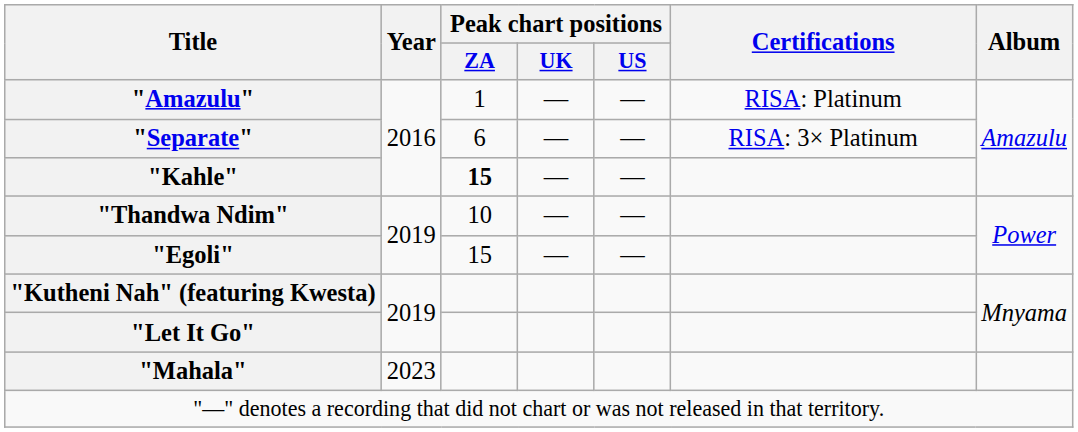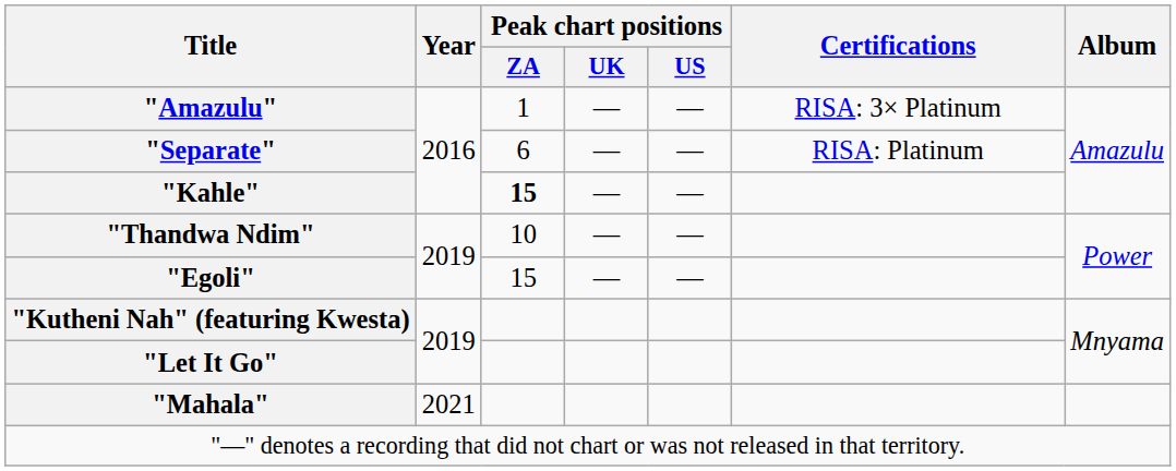 <table class="wikitable plainrowheaders" style="text-align:center;">
 <tr>
 <th scope="col" rowspan="2">Title</th>
 <th scope="col" rowspan="2">Year</th>
 <th scope="col" colspan="3">Peak chart positions</th>
 <th scope="col" rowspan="2" style="width:12em;"><a href='#'>Certifications</a></th>
 <th scope="col" rowspan="2">Album</th>
 </tr>
 <tr>
 <th scope="col" style="width:3em;font-size:90%;"><a href='#'>ZA</a><br></th>
 <th scope="col" style="width:3em;font-size:90%;"><a href='#'>UK</a><br></th>
 <th scope="col" style="width:3em;font-size:90%;"><a href='#'>US</a><br></th>
 </tr>
 <tr>
 <th scope="row">"<a href='#'>Amazulu</a>"</th>
 <td rowspan="3">2016</td>
 <td>1</td>
 <td>—</td>
 <td>—</td>
-<td><a href='#'>RISA</a>: Platinum</td>
+<td><a href='#'>RISA</a>: 3× Platinum</td>
 <td rowspan="3"><a href='#'><em>Amazulu</em></a></td>
 </tr>
 <tr>
 <th scope="row">"<a href='#'>Separate</a>"</th>
 <td>6</td>
 <td>—</td>
 <td>—</td>
-<td><a href='#'>RISA</a>: 3× Platinum</td>
+<td><a href='#'>RISA</a>: Platinum</td>
 </tr>
 <tr>
 <th scope="row">"Kahle"</th>
 <td><strong>15</strong></td>
 <td>—</td>
 <td>—</td>
 <td></td>
 </tr>
 <tr>
 <th scope="row">"Thandwa Ndim"</th>
 <td rowspan="2">2019</td>
 <td>10</td>
 <td>—</td>
 <td>—</td>
 <td></td>
 <td rowspan="2"><em><a href='#'>Power</a></em></td>
 </tr>
 <tr>
 <th scope="row">"Egoli"</th>
 <td>15</td>
 <td>—</td>
 <td>—</td>
 <td></td>
 </tr>
 <tr>
 <th scope="row">"Kutheni Nah" (featuring Kwesta)</th>
 <td rowspan=2>2019</td>
 <td></td>
 <td></td>
 <td></td>
 <td></td>
 <td rowspan=2><em>Mnyama</em></td>
 </tr>
 <tr>
 <th scope="row">"Let It Go"</th>
 <td></td>
 <td></td>
 <td></td>
 <td></td>
 </tr>
 <tr>
 <th scope="row">"Mahala"</th>
-<td>2023</td>
+<td>2021</td>
 <td></td>
 <td></td>
 <td></td>
 <td></td>
 <td></td>
 </tr>
 <tr>
 <td colspan="8" style="font-size:90%">"—" denotes a recording that did not chart or was not released in that territory.</td>
 </tr>
 </table>
